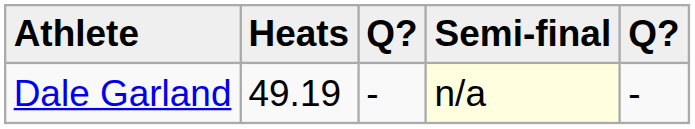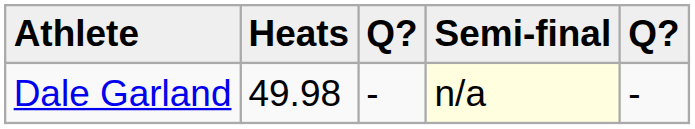 <table class="wikitable">
 <tr>
 <td !align="center" bgcolor="efefef"><strong>Athlete</strong></td>
 <td !align="center" bgcolor="efefef"><strong>Heats</strong></td>
 <td !align="center" bgcolor="efefef"><strong>Q?</strong></td>
 <td !align="center" bgcolor="efefef"><strong>Semi-final</strong></td>
 <td !align="center" bgcolor="efefef"><strong>Q?</strong></td>
 </tr>
 <tr>
 <td><a href='#'>Dale Garland</a></td>
-<td>49.19</td>
+<td>49.98</td>
 <td>-</td>
 <td style="background: lightyellow;">n/a</td>
 <td>-</td>
 </tr>
 </table>
